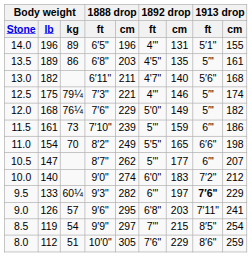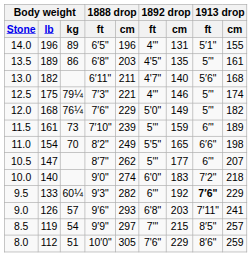 <table class="wikitable" style="text-align:center">
 <tr>
 <th colspan=3>Body weight</th>
 <th colspan=2>1888 drop</th>
 <th colspan=2>1892 drop</th>
 <th colspan=2>1913 drop</th>
 </tr>
 <tr>
 <th><a href='#'>Stone</a></th>
 <th><a href='#'>lb</a></th>
 <th>kg</th>
 <th>ft</th>
 <th>cm</th>
 <th>ft</th>
 <th>cm</th>
 <th>ft</th>
 <th>cm</th>
 </tr>
 <tr>
 <td>14.0</td>
 <td>196</td>
 <td>89</td>
 <td>6′5"</td>
 <td>196</td>
 <td>4'"</td>
 <td>131</td>
 <td>5′1"</td>
 <td>155</td>
 </tr>
 <tr>
 <td>13.5</td>
 <td>189</td>
 <td>86</td>
 <td>6′8"</td>
 <td>203</td>
 <td>4'5"</td>
 <td>135</td>
 <td>5′"</td>
 <td>161</td>
 </tr>
 <tr>
 <td>13.0</td>
 <td>182</td>
 <td></td>
 <td>6′11"</td>
 <td>211</td>
 <td>4'7"</td>
 <td>140</td>
 <td>5′6"</td>
 <td>168</td>
 </tr>
 <tr>
 <td>12.5</td>
 <td>175</td>
 <td>79¼</td>
 <td>7′3"</td>
 <td>221</td>
 <td>4'"</td>
 <td>146</td>
 <td>5′"</td>
 <td>174</td>
 </tr>
 <tr>
 <td>12.0</td>
 <td>168</td>
 <td>76¼</td>
 <td>7′6"</td>
 <td>229</td>
 <td>5'0"</td>
 <td>149</td>
 <td>5′"</td>
 <td>182</td>
 </tr>
 <tr>
 <td>11.5</td>
 <td>161</td>
 <td>73</td>
 <td>7′10"</td>
 <td>239</td>
 <td>5'"</td>
 <td>159</td>
 <td>6′"</td>
-<td>186</td>
+<td>189</td>
 </tr>
 <tr>
 <td>11.0</td>
 <td>154</td>
 <td>70</td>
 <td>8′2"</td>
 <td>249</td>
 <td>5'5"</td>
 <td>165</td>
 <td>6′6"</td>
 <td>198</td>
 </tr>
 <tr>
 <td>10.5</td>
 <td>147</td>
 <td></td>
 <td>8′7"</td>
 <td>262</td>
 <td>5'"</td>
 <td>177</td>
 <td>6′"</td>
 <td>207</td>
 </tr>
 <tr>
 <td>10.0</td>
 <td>140</td>
 <td></td>
 <td>9′0"</td>
 <td>274</td>
 <td>6'0"</td>
 <td>183</td>
 <td>7′2"</td>
-<td>212</td>
+<td>218</td>
 </tr>
 <tr>
 <td>9.5</td>
 <td>133</td>
 <td>60¼</td>
 <td>9′3"</td>
 <td>282</td>
 <td>6'"</td>
-<td>197</td>
+<td>192</td>
 <td><strong>7′6"</strong></td>
 <td>229</td>
 </tr>
 <tr>
 <td>9.0</td>
 <td>126</td>
 <td>57</td>
 <td>9′6"</td>
-<td>295</td>
+<td>293</td>
 <td>6'8"</td>
 <td>203</td>
 <td>7′11"</td>
 <td>241</td>
 </tr>
 <tr>
 <td>8.5</td>
 <td>119</td>
 <td>54</td>
 <td>9′9"</td>
 <td>297</td>
 <td>7'"</td>
 <td>215</td>
 <td>8′5"</td>
-<td>254</td>
+<td>257</td>
 </tr>
 <tr>
 <td>8.0</td>
 <td>112</td>
 <td>51</td>
 <td>10′0"</td>
 <td>305</td>
 <td>7'6"</td>
 <td>229</td>
 <td>8′6"</td>
 <td>259</td>
 </tr>
 </table>
